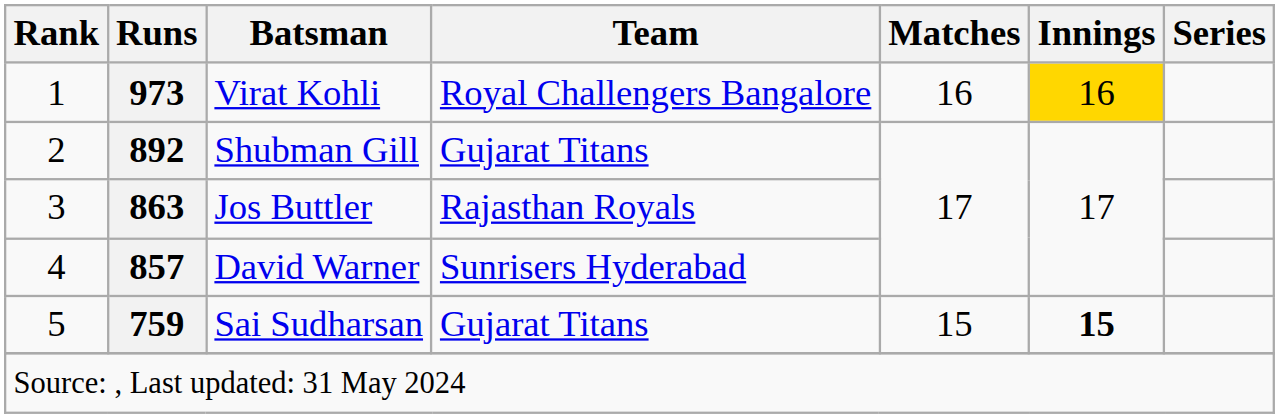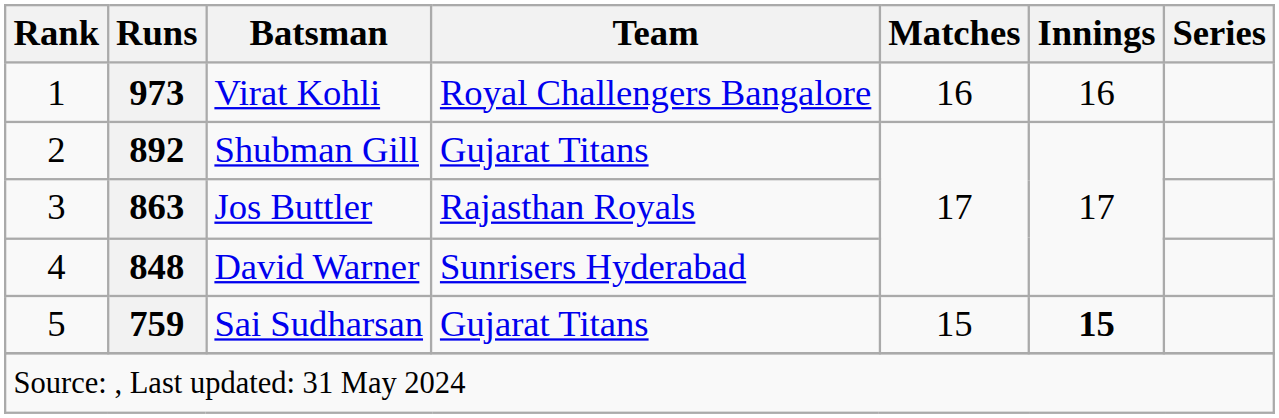 <table class="wikitable sortable" style="text-align:centre;">
 <tr>
 <th scope="col">Rank</th>
 <th scope="col">Runs</th>
 <th scope="col">Batsman</th>
 <th scope="col">Team</th>
 <th scope="col">Matches</th>
 <th scope="col">Innings</th>
 <th scope="col">Series</th>
 </tr>
 <tr>
 <td align=center>1</td>
 <th>973</th>
 <td> <a href='#'>Virat Kohli</a></td>
 <td><a href='#'>Royal Challengers Bangalore</a></td>
 <td align=center>16</td>
-<td align=center style="background: gold;">16</td>
+<td align=center>16</td>
 <td></td>
 </tr>
 <tr>
 <td align=center>2</td>
 <th>892</th>
 <td> <a href='#'>Shubman Gill</a></td>
 <td><a href='#'>Gujarat Titans</a></td>
 <td align=center rowspan=3>17</td>
 <td align=center rowspan=3>17</td>
 <td></td>
 </tr>
 <tr>
 <td align=center>3</td>
 <th>863</th>
 <td> <a href='#'>Jos Buttler</a></td>
 <td><a href='#'>Rajasthan Royals</a></td>
 <td></td>
 </tr>
 <tr>
 <td align=center>4</td>
-<th>857</th>
+<th>848</th>
 <td> <a href='#'>David Warner</a></td>
 <td><a href='#'>Sunrisers Hyderabad</a></td>
 <td></td>
 </tr>
 <tr>
 <td align=center>5</td>
 <th>759</th>
 <td> <a href='#'>Sai Sudharsan</a></td>
 <td><a href='#'>Gujarat Titans</a></td>
 <td align=center>15</td>
 <td align=center><strong>15</strong></td>
 <td></td>
 </tr>
 <tr>
 </tr>
 <tr class=sortbottom>
 <td colspan="8"><small>Source: , Last updated: 31 May 2024</small></td>
 </tr>
 </table>
